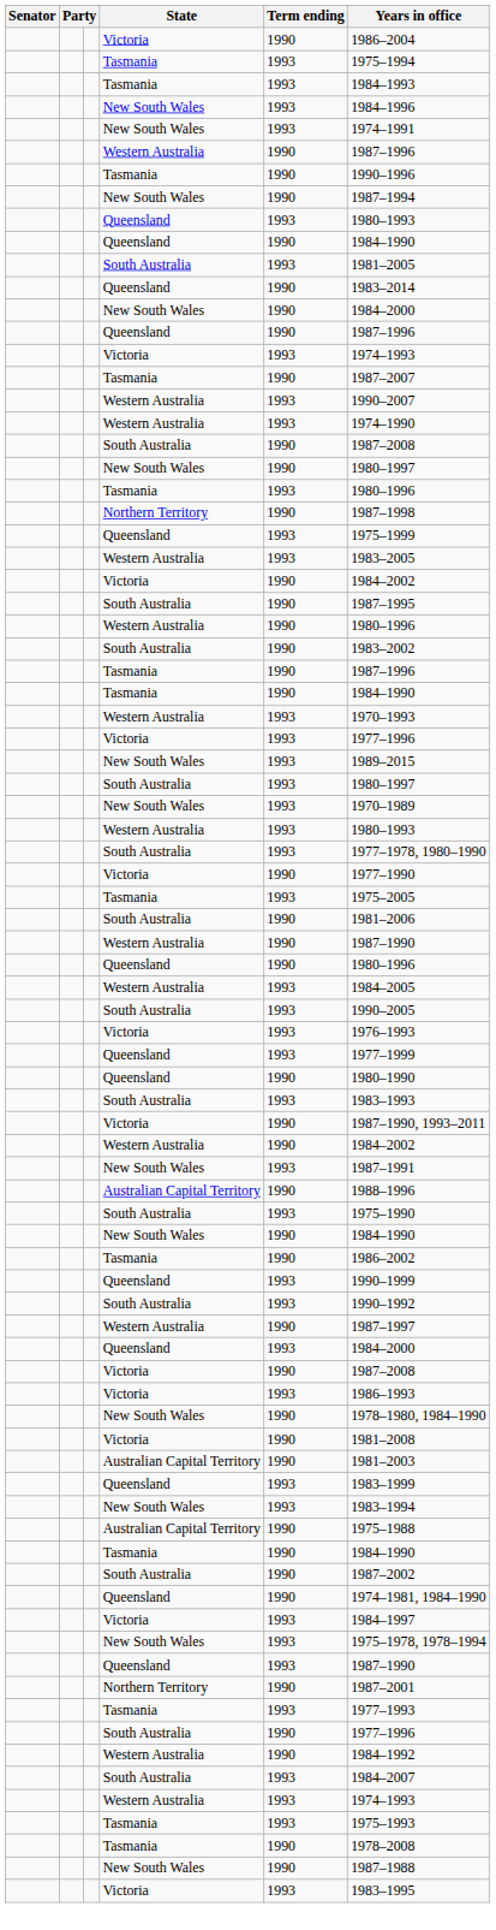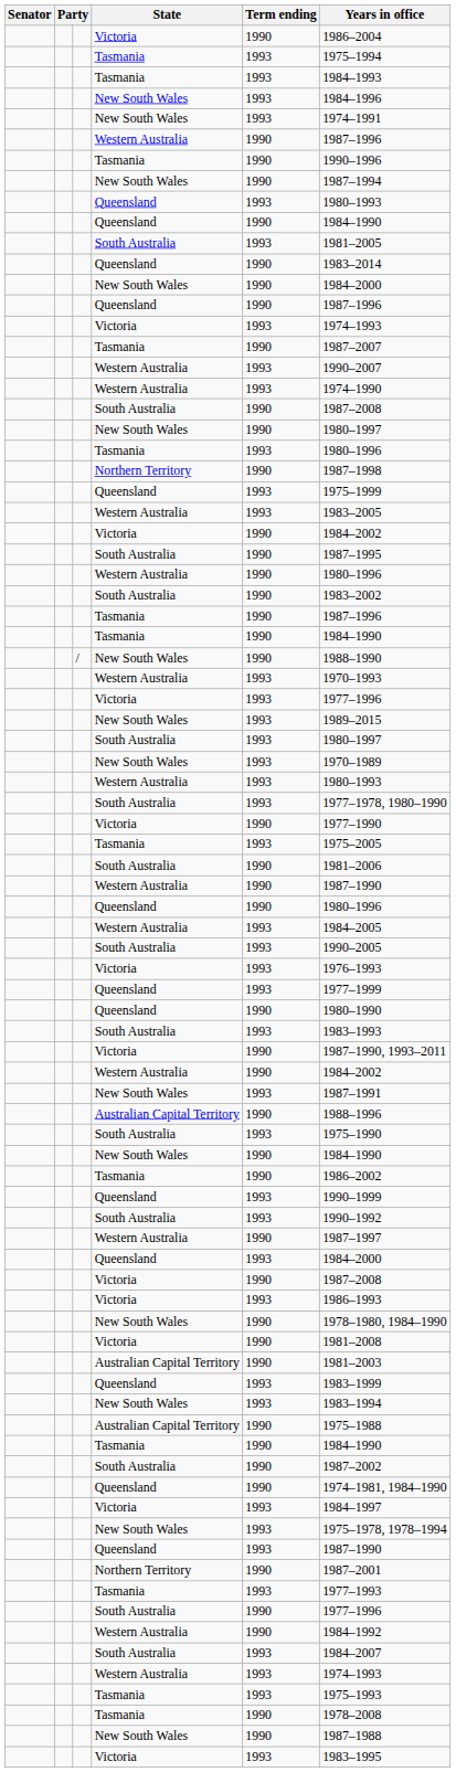 <table class="wikitable sortable">
 <tr>
 <th>Senator</th>
 <th colspan=2>Party</th>
 <th>State</th>
 <th>Term ending</th>
 <th>Years in office</th>
 </tr>
 <tr>
 <td></td>
 <td> </td>
 <td></td>
 <td><a href='#'>Victoria</a></td>
 <td>1990</td>
 <td>1986–2004</td>
 </tr>
 <tr>
 <td></td>
 <td> </td>
 <td></td>
 <td><a href='#'>Tasmania</a></td>
 <td>1993</td>
 <td>1975–1994</td>
 </tr>
 <tr>
 <td></td>
 <td> </td>
 <td></td>
 <td>Tasmania</td>
 <td>1993</td>
 <td>1984–1993</td>
 </tr>
 <tr>
 <td></td>
 <td> </td>
 <td></td>
 <td><a href='#'>New South Wales</a></td>
 <td>1993</td>
 <td>1984–1996</td>
 </tr>
 <tr>
 <td></td>
 <td> </td>
 <td></td>
 <td>New South Wales</td>
 <td>1993</td>
 <td>1974–1991</td>
 </tr>
 <tr>
 <td></td>
 <td> </td>
 <td></td>
 <td><a href='#'>Western Australia</a></td>
 <td>1990</td>
 <td>1987–1996</td>
 </tr>
 <tr>
 <td> </td>
 <td> </td>
 <td></td>
 <td>Tasmania</td>
 <td>1990</td>
 <td>1990–1996</td>
 </tr>
 <tr>
 <td></td>
 <td> </td>
 <td></td>
 <td>New South Wales</td>
 <td>1990</td>
 <td>1987–1994</td>
 </tr>
 <tr>
 <td></td>
 <td> </td>
 <td></td>
 <td><a href='#'>Queensland</a></td>
 <td>1993</td>
 <td>1980–1993</td>
 </tr>
 <tr>
 <td></td>
 <td> </td>
 <td></td>
 <td>Queensland</td>
 <td>1990</td>
 <td>1984–1990</td>
 </tr>
 <tr>
 <td></td>
 <td> </td>
 <td></td>
 <td><a href='#'>South Australia</a></td>
 <td>1993</td>
 <td>1981–2005</td>
 </tr>
 <tr>
 <td></td>
 <td> </td>
 <td></td>
 <td>Queensland</td>
 <td>1990</td>
 <td>1983–2014</td>
 </tr>
 <tr>
 <td></td>
 <td> </td>
 <td></td>
 <td>New South Wales</td>
 <td>1990</td>
 <td>1984–2000</td>
 </tr>
 <tr>
 <td></td>
 <td> </td>
 <td></td>
 <td>Queensland</td>
 <td>1990</td>
 <td>1987–1996</td>
 </tr>
 <tr>
 <td></td>
 <td> </td>
 <td></td>
 <td>Victoria</td>
 <td>1993</td>
 <td>1974–1993</td>
 </tr>
 <tr>
 <td></td>
 <td> </td>
 <td></td>
 <td>Tasmania</td>
 <td>1990</td>
 <td>1987–2007</td>
 </tr>
 <tr>
 <td> </td>
 <td> </td>
 <td></td>
 <td>Western Australia</td>
 <td>1993</td>
 <td>1990–2007</td>
 </tr>
 <tr>
 <td> </td>
 <td> </td>
 <td></td>
 <td>Western Australia</td>
 <td>1993</td>
 <td>1974–1990</td>
 </tr>
 <tr>
 <td></td>
 <td> </td>
 <td></td>
 <td>South Australia</td>
 <td>1990</td>
 <td>1987–2008</td>
 </tr>
 <tr>
 <td></td>
 <td> </td>
 <td></td>
 <td>New South Wales</td>
 <td>1990</td>
 <td>1980–1997</td>
 </tr>
 <tr>
 <td></td>
 <td> </td>
 <td></td>
 <td>Tasmania</td>
 <td>1993</td>
 <td>1980–1996</td>
 </tr>
 <tr>
 <td></td>
 <td> </td>
 <td></td>
 <td><a href='#'>Northern Territory</a></td>
 <td>1990 </td>
 <td>1987–1998</td>
 </tr>
 <tr>
 <td></td>
 <td> </td>
 <td></td>
 <td>Queensland</td>
 <td>1993</td>
 <td>1975–1999</td>
 </tr>
 <tr>
 <td></td>
 <td> </td>
 <td></td>
 <td>Western Australia</td>
 <td>1993</td>
 <td>1983–2005</td>
 </tr>
 <tr>
 <td></td>
 <td> </td>
 <td></td>
 <td>Victoria</td>
 <td>1990</td>
 <td>1984–2002</td>
 </tr>
 <tr>
 <td></td>
 <td> </td>
 <td></td>
 <td>South Australia</td>
 <td>1990</td>
 <td>1987–1995</td>
 </tr>
 <tr>
 <td></td>
 <td> </td>
 <td></td>
 <td>Western Australia</td>
 <td>1990</td>
 <td>1980–1996</td>
 </tr>
 <tr>
 <td></td>
 <td> </td>
 <td></td>
 <td>South Australia</td>
 <td>1990</td>
 <td>1983–2002</td>
 </tr>
 <tr>
 <td></td>
 <td> </td>
 <td></td>
 <td>Tasmania</td>
 <td>1990</td>
 <td>1987–1996</td>
 </tr>
 <tr>
 <td></td>
 <td> </td>
 <td></td>
 <td>Tasmania</td>
 <td>1990</td>
 <td>1984–1990</td>
+</tr>
+<tr>
+<td> </td>
+<td> </td>
+<td>/</td>
+<td>New South Wales</td>
+<td>1990</td>
+<td>1988–1990</td>
 </tr>
 <tr>
 <td> </td>
 <td> </td>
 <td></td>
 <td>Western Australia</td>
 <td>1993</td>
 <td>1970–1993</td>
 </tr>
 <tr>
 <td></td>
 <td> </td>
 <td></td>
 <td>Victoria</td>
 <td>1993</td>
 <td>1977–1996</td>
 </tr>
 <tr>
 <td> </td>
 <td> </td>
 <td></td>
 <td>New South Wales</td>
 <td>1993</td>
 <td>1989–2015</td>
 </tr>
 <tr>
 <td></td>
 <td> </td>
 <td></td>
 <td>South Australia</td>
 <td>1993</td>
 <td>1980–1997</td>
 </tr>
 <tr>
 <td> </td>
 <td> </td>
 <td></td>
 <td>New South Wales</td>
 <td>1993</td>
 <td>1970–1989</td>
 </tr>
 <tr>
 <td></td>
 <td> </td>
 <td></td>
 <td>Western Australia</td>
 <td>1993</td>
 <td>1980–1993</td>
 </tr>
 <tr>
 <td> </td>
 <td> </td>
 <td></td>
 <td>South Australia</td>
 <td>1993</td>
 <td>1977–1978, 1980–1990</td>
 </tr>
 <tr>
 <td></td>
 <td> </td>
 <td></td>
 <td>Victoria</td>
 <td>1990</td>
 <td>1977–1990</td>
 </tr>
 <tr>
 <td></td>
 <td> </td>
 <td></td>
 <td>Tasmania</td>
 <td>1993</td>
 <td>1975–2005</td>
 </tr>
 <tr>
 <td></td>
 <td> </td>
 <td></td>
 <td>South Australia</td>
 <td>1990</td>
 <td>1981–2006</td>
 </tr>
 <tr>
 <td></td>
 <td> </td>
 <td></td>
 <td>Western Australia</td>
 <td>1990</td>
 <td>1987–1990</td>
 </tr>
 <tr>
 <td></td>
 <td> </td>
 <td></td>
 <td>Queensland</td>
 <td>1990</td>
 <td>1980–1996</td>
 </tr>
 <tr>
 <td></td>
 <td> </td>
 <td></td>
 <td>Western Australia</td>
 <td>1993</td>
 <td>1984–2005</td>
 </tr>
 <tr>
 <td> </td>
 <td> </td>
 <td></td>
 <td>South Australia</td>
 <td>1993</td>
 <td>1990–2005</td>
 </tr>
 <tr>
 <td></td>
 <td> </td>
 <td></td>
 <td>Victoria</td>
 <td>1993</td>
 <td>1976–1993</td>
 </tr>
 <tr>
 <td></td>
 <td> </td>
 <td></td>
 <td>Queensland</td>
 <td>1993</td>
 <td>1977–1999</td>
 </tr>
 <tr>
 <td></td>
 <td> </td>
 <td></td>
 <td>Queensland</td>
 <td>1990</td>
 <td>1980–1990</td>
 </tr>
 <tr>
 <td></td>
 <td> </td>
 <td></td>
 <td>South Australia</td>
 <td>1993</td>
 <td>1983–1993</td>
 </tr>
 <tr>
 <td></td>
 <td> </td>
 <td></td>
 <td>Victoria</td>
 <td>1990</td>
 <td>1987–1990, 1993–2011</td>
 </tr>
 <tr>
 <td></td>
 <td> </td>
 <td></td>
 <td>Western Australia</td>
 <td>1990</td>
 <td>1984–2002</td>
 </tr>
 <tr>
 <td></td>
 <td> </td>
 <td></td>
 <td>New South Wales</td>
 <td>1993</td>
 <td>1987–1991</td>
 </tr>
 <tr>
 <td> </td>
 <td> </td>
 <td></td>
 <td><a href='#'>Australian Capital Territory</a></td>
 <td>1990 </td>
 <td>1988–1996</td>
 </tr>
 <tr>
 <td> </td>
 <td> </td>
 <td></td>
 <td>South Australia</td>
 <td>1993</td>
 <td>1975–1990</td>
 </tr>
 <tr>
 <td></td>
 <td> </td>
 <td></td>
 <td>New South Wales</td>
 <td>1990</td>
 <td>1984–1990</td>
 </tr>
 <tr>
 <td></td>
 <td> </td>
 <td></td>
 <td>Tasmania</td>
 <td>1990</td>
 <td>1986–2002</td>
 </tr>
 <tr>
 <td> </td>
 <td> </td>
 <td></td>
 <td>Queensland</td>
 <td>1993</td>
 <td>1990–1999</td>
 </tr>
 <tr>
 <td> </td>
 <td> </td>
 <td></td>
 <td>South Australia</td>
 <td>1993</td>
 <td>1990–1992</td>
 </tr>
 <tr>
 <td></td>
 <td> </td>
 <td></td>
 <td>Western Australia</td>
 <td>1990</td>
 <td>1987–1997</td>
 </tr>
 <tr>
 <td></td>
 <td> </td>
 <td></td>
 <td>Queensland</td>
 <td>1993</td>
 <td>1984–2000</td>
 </tr>
 <tr>
 <td></td>
 <td> </td>
 <td></td>
 <td>Victoria</td>
 <td>1990</td>
 <td>1987–2008</td>
 </tr>
 <tr>
 <td></td>
 <td> </td>
 <td></td>
 <td>Victoria</td>
 <td>1993</td>
 <td>1986–1993</td>
 </tr>
 <tr>
 <td></td>
 <td> </td>
 <td></td>
 <td>New South Wales</td>
 <td>1990</td>
 <td>1978–1980, 1984–1990</td>
 </tr>
 <tr>
 <td></td>
 <td> </td>
 <td></td>
 <td>Victoria</td>
 <td>1990</td>
 <td>1981–2008</td>
 </tr>
 <tr>
 <td></td>
 <td> </td>
 <td></td>
 <td>Australian Capital Territory</td>
 <td>1990 </td>
 <td>1981–2003</td>
 </tr>
 <tr>
 <td></td>
 <td> </td>
 <td></td>
 <td>Queensland</td>
 <td>1993</td>
 <td>1983–1999</td>
 </tr>
 <tr>
 <td></td>
 <td> </td>
 <td></td>
 <td>New South Wales</td>
 <td>1993</td>
 <td>1983–1994</td>
 </tr>
 <tr>
 <td> </td>
 <td> </td>
 <td></td>
 <td>Australian Capital Territory</td>
 <td>1990 </td>
 <td>1975–1988</td>
 </tr>
 <tr>
 <td> </td>
 <td> </td>
 <td></td>
 <td>Tasmania</td>
 <td>1990</td>
 <td>1984–1990</td>
 </tr>
 <tr>
 <td></td>
 <td> </td>
 <td></td>
 <td>South Australia</td>
 <td>1990</td>
 <td>1987–2002</td>
 </tr>
 <tr>
 <td></td>
 <td> </td>
 <td></td>
 <td>Queensland</td>
 <td>1990</td>
 <td>1974–1981, 1984–1990</td>
 </tr>
 <tr>
 <td></td>
 <td> </td>
 <td></td>
 <td>Victoria</td>
 <td>1993</td>
 <td>1984–1997</td>
 </tr>
 <tr>
 <td></td>
 <td> </td>
 <td></td>
 <td>New South Wales</td>
 <td>1993</td>
 <td>1975–1978, 1978–1994</td>
 </tr>
 <tr>
 <td> </td>
 <td> </td>
 <td></td>
 <td>Queensland</td>
 <td>1993</td>
 <td>1987–1990</td>
 </tr>
 <tr>
 <td></td>
 <td> </td>
 <td></td>
 <td>Northern Territory</td>
 <td>1990 </td>
 <td>1987–2001</td>
 </tr>
 <tr>
 <td></td>
 <td> </td>
 <td></td>
 <td>Tasmania</td>
 <td>1993</td>
 <td>1977–1993</td>
 </tr>
 <tr>
 <td></td>
 <td> </td>
 <td></td>
 <td>South Australia</td>
 <td>1990</td>
 <td>1977–1996</td>
 </tr>
 <tr>
 <td></td>
 <td> </td>
 <td></td>
 <td>Western Australia</td>
 <td>1990</td>
 <td>1984–1992</td>
 </tr>
 <tr>
 <td></td>
 <td> </td>
 <td></td>
 <td>South Australia</td>
 <td>1993</td>
 <td>1984–2007</td>
 </tr>
 <tr>
 <td></td>
 <td> </td>
 <td></td>
 <td>Western Australia</td>
 <td>1993</td>
 <td>1974–1993</td>
 </tr>
 <tr>
 <td></td>
 <td> </td>
 <td></td>
 <td>Tasmania</td>
 <td>1993</td>
 <td>1975–1993</td>
 </tr>
 <tr>
 <td></td>
 <td> </td>
 <td></td>
 <td>Tasmania</td>
 <td>1990</td>
 <td>1978–2008</td>
 </tr>
 <tr>
 <td> </td>
 <td> </td>
 <td></td>
 <td>New South Wales</td>
 <td>1990</td>
 <td>1987–1988</td>
 </tr>
 <tr>
 <td></td>
 <td> </td>
 <td></td>
 <td>Victoria</td>
 <td>1993</td>
 <td>1983–1995</td>
 </tr>
 </table>
